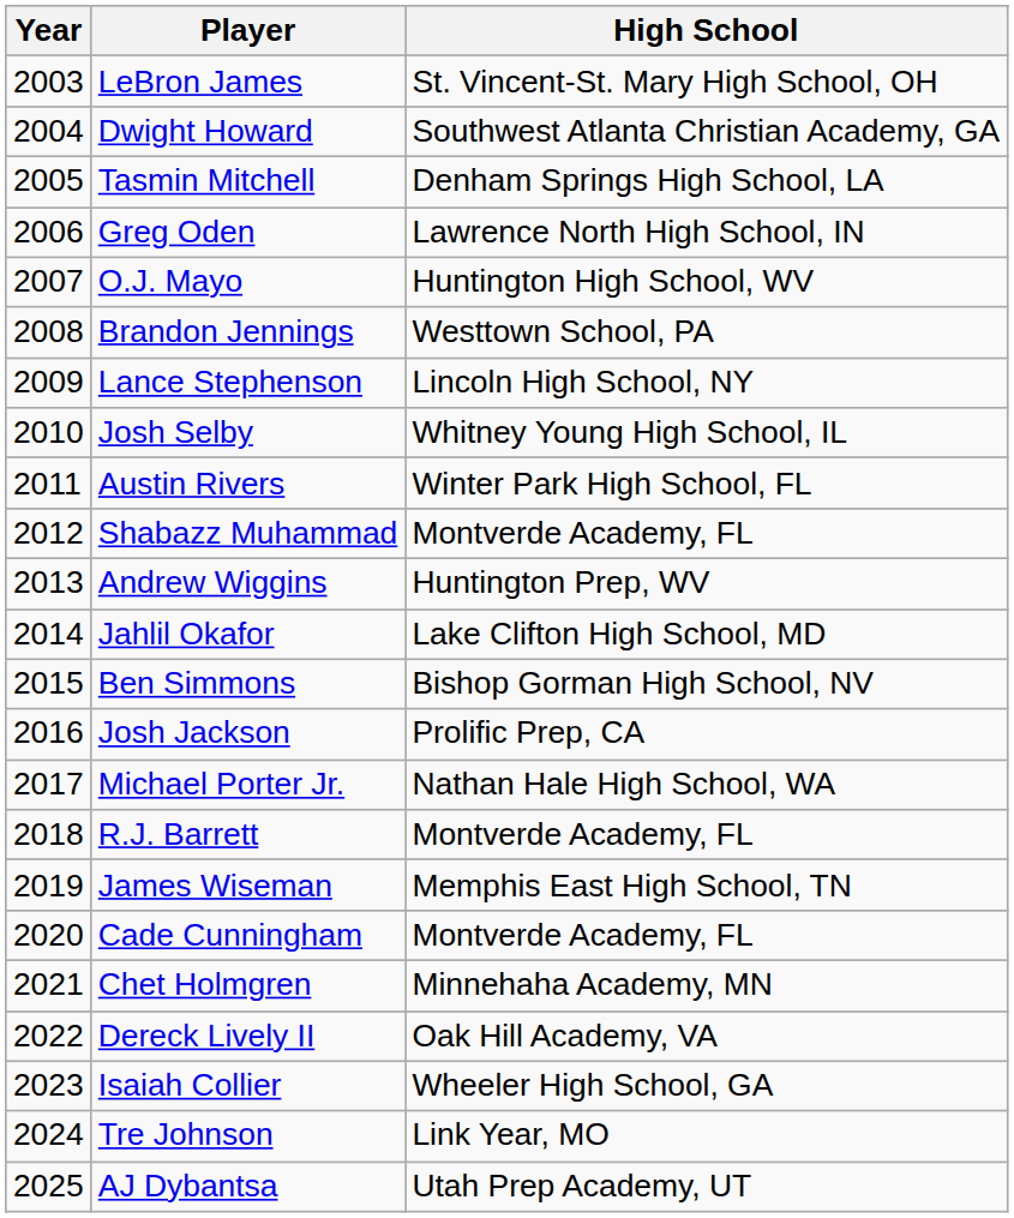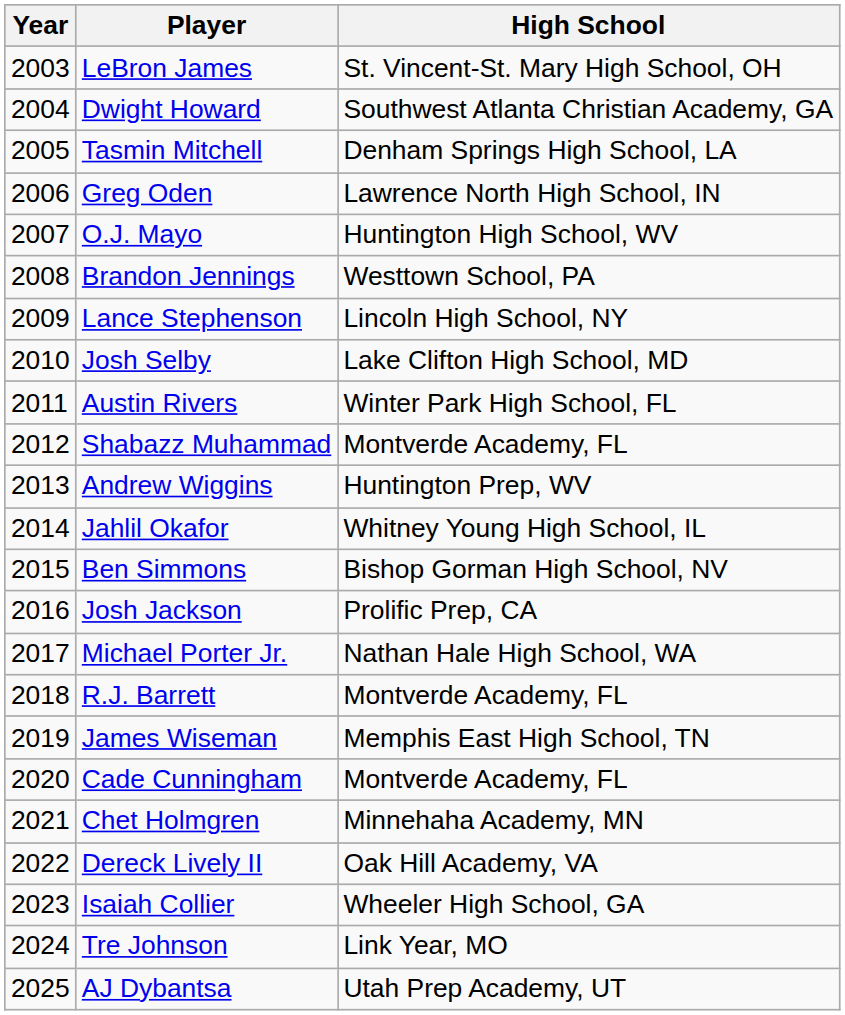 <table class="wikitable">
 <tr>
 <th>Year</th>
 <th>Player</th>
 <th>High School</th>
 </tr>
 <tr>
 <td>2003</td>
 <td><a href='#'>LeBron James</a></td>
 <td>St. Vincent-St. Mary High School, OH</td>
 </tr>
 <tr>
 <td>2004</td>
 <td><a href='#'>Dwight Howard</a></td>
 <td>Southwest Atlanta Christian Academy, GA</td>
 </tr>
 <tr>
 <td>2005</td>
 <td><a href='#'>Tasmin Mitchell</a></td>
 <td>Denham Springs High School, LA</td>
 </tr>
 <tr>
 <td>2006</td>
 <td><a href='#'>Greg Oden</a></td>
 <td>Lawrence North High School, IN</td>
 </tr>
 <tr>
 <td>2007</td>
 <td><a href='#'>O.J. Mayo</a></td>
 <td>Huntington High School, WV</td>
 </tr>
 <tr>
 <td>2008</td>
 <td><a href='#'>Brandon Jennings</a></td>
 <td>Westtown School, PA</td>
 </tr>
 <tr>
 <td>2009</td>
 <td><a href='#'>Lance Stephenson</a></td>
 <td>Lincoln High School, NY</td>
 </tr>
 <tr>
 <td>2010</td>
 <td><a href='#'>Josh Selby</a></td>
-<td>Whitney Young High School, IL</td>
+<td>Lake Clifton High School, MD</td>
 </tr>
 <tr>
 <td>2011</td>
 <td><a href='#'>Austin Rivers</a></td>
 <td>Winter Park High School, FL</td>
 </tr>
 <tr>
 <td>2012</td>
 <td><a href='#'>Shabazz Muhammad</a></td>
 <td>Montverde Academy, FL</td>
 </tr>
 <tr>
 <td>2013</td>
 <td><a href='#'>Andrew Wiggins</a></td>
 <td>Huntington Prep, WV</td>
 </tr>
 <tr>
 <td>2014</td>
 <td><a href='#'>Jahlil Okafor</a></td>
-<td>Lake Clifton High School, MD</td>
+<td>Whitney Young High School, IL</td>
 </tr>
 <tr>
 <td>2015</td>
 <td><a href='#'>Ben Simmons</a></td>
 <td>Bishop Gorman High School, NV</td>
 </tr>
 <tr>
 <td>2016</td>
 <td><a href='#'>Josh Jackson</a></td>
 <td>Prolific Prep, CA</td>
 </tr>
 <tr>
 <td>2017</td>
 <td><a href='#'>Michael Porter Jr.</a></td>
 <td>Nathan Hale High School, WA</td>
 </tr>
 <tr>
 <td>2018</td>
 <td><a href='#'>R.J. Barrett</a></td>
 <td>Montverde Academy, FL</td>
 </tr>
 <tr>
 <td>2019</td>
 <td><a href='#'>James Wiseman</a></td>
 <td>Memphis East High School, TN</td>
 </tr>
 <tr>
 <td>2020</td>
 <td><a href='#'>Cade Cunningham</a></td>
 <td>Montverde Academy, FL</td>
 </tr>
 <tr>
 <td>2021</td>
 <td><a href='#'>Chet Holmgren</a></td>
 <td>Minnehaha Academy, MN</td>
 </tr>
 <tr>
 <td>2022</td>
 <td><a href='#'>Dereck Lively II</a></td>
 <td>Oak Hill Academy, VA</td>
 </tr>
 <tr>
 <td>2023</td>
 <td><a href='#'>Isaiah Collier</a></td>
 <td>Wheeler High School, GA</td>
 </tr>
 <tr>
 <td>2024</td>
 <td><a href='#'>Tre Johnson</a></td>
 <td>Link Year, MO</td>
 </tr>
 <tr>
 <td>2025</td>
 <td><a href='#'>AJ Dybantsa</a></td>
 <td>Utah Prep Academy, UT</td>
 </tr>
 </table>
